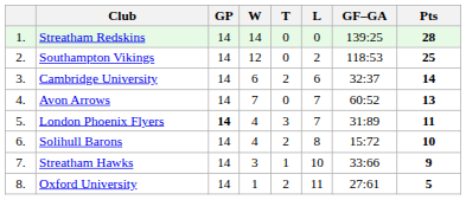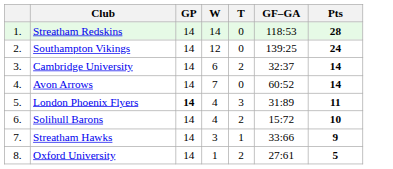 <table class="wikitable">
 <tr>
 <th width="30"></th>
 <th width="200">Club</th>
 <th width="30">GP</th>
 <th width="30">W</th>
 <th width="30">T</th>
-<th width="30">L</th>
 <th width="70">GF–GA</th>
 <th width="70">Pts</th>
 </tr>
 <tr bgcolor="#e6fae6" align="center">
 <td>1.</td>
 <td align="left"><a href='#'>Streatham Redskins</a></td>
 <td>14</td>
 <td>14</td>
 <td>0</td>
-<td>0</td>
-<td>139:25</td>
+<td>118:53</td>
 <td><strong>28</strong></td>
 </tr>
 <tr bgcolor="#FFFFFF" align="center">
 <td>2.</td>
 <td align="left"><a href='#'>Southampton Vikings</a></td>
 <td>14</td>
 <td>12</td>
 <td>0</td>
-<td>2</td>
-<td>118:53</td>
-<td><strong>25</strong></td>
+<td>139:25</td>
+<td><strong>24</strong></td>
 </tr>
 <tr bgcolor="#FFFFFF" align="center">
 <td>3.</td>
 <td align="left"><a href='#'>Cambridge University</a></td>
 <td>14</td>
 <td>6</td>
 <td>2</td>
-<td>6</td>
 <td>32:37</td>
 <td><strong>14</strong></td>
 </tr>
 <tr bgcolor="#FFFFFF" align="center">
 <td>4.</td>
 <td align="left"><a href='#'>Avon Arrows</a></td>
 <td>14</td>
 <td>7</td>
 <td>0</td>
-<td>7</td>
 <td>60:52</td>
-<td><strong>13</strong></td>
+<td><strong>14</strong></td>
 </tr>
 <tr bgcolor="#FFFFFF" align="center">
 <td>5.</td>
 <td align="left"><a href='#'>London Phoenix Flyers</a></td>
 <td><strong>14</strong></td>
 <td>4</td>
 <td>3</td>
-<td>7</td>
 <td>31:89</td>
 <td><strong>11</strong></td>
 </tr>
 <tr bgcolor="#FFFFFF" align="center">
 <td>6.</td>
 <td align="left"><a href='#'>Solihull Barons</a></td>
 <td>14</td>
 <td>4</td>
 <td>2</td>
-<td>8</td>
 <td>15:72</td>
 <td><strong>10</strong></td>
 </tr>
 <tr bgcolor="#FFFFFF" align="center">
 <td>7.</td>
 <td align="left"><a href='#'>Streatham Hawks</a></td>
 <td>14</td>
 <td>3</td>
 <td>1</td>
-<td>10</td>
 <td>33:66</td>
 <td><strong>9</strong></td>
 </tr>
 <tr bgcolor="#FFFFFF" align="center">
 <td>8.</td>
 <td align="left"><a href='#'>Oxford University</a></td>
 <td>14</td>
 <td>1</td>
 <td>2</td>
-<td>11</td>
 <td>27:61</td>
 <td><strong>5</strong></td>
 </tr>
 </table>
